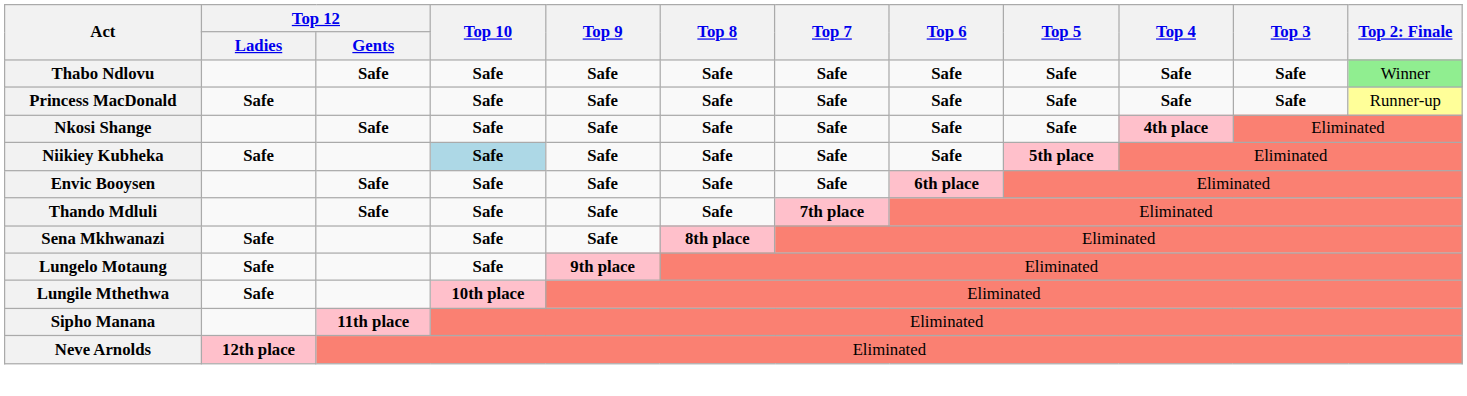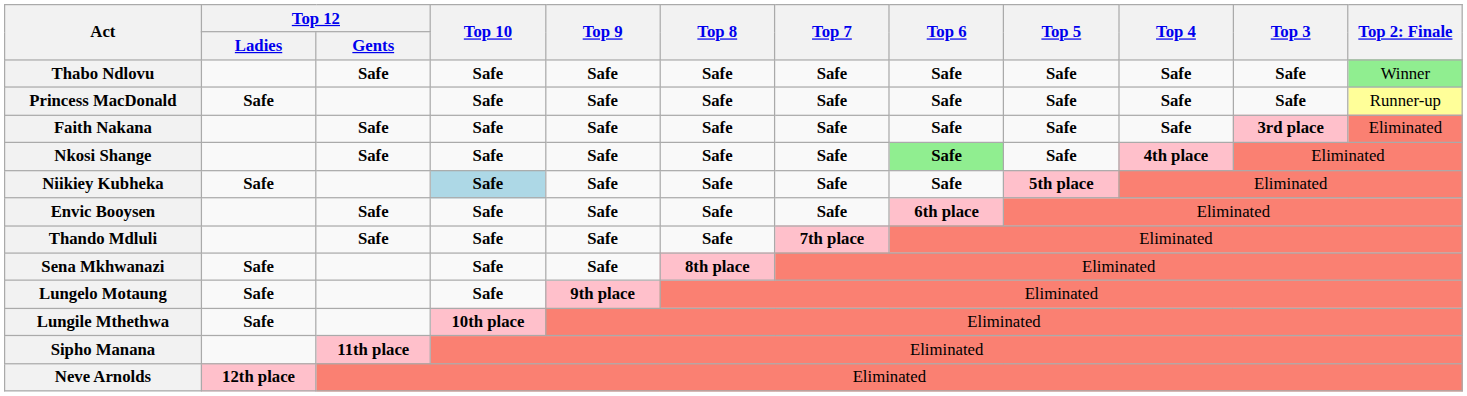 <table class="wikitable" style="text-align:center; font-size:85%">
 <tr>
 <th style="width:12%" rowspan="2"  scope="col">Act</th>
 <th style="width:7%" colspan="2" scope="col"><a href='#'>Top 12</a></th>
 <th style="width:7%" rowspan="2" scope="col"><a href='#'>Top 10</a></th>
 <th style="width:7%" rowspan="2" scope="col"><a href='#'>Top 9</a></th>
 <th style="width:7%" rowspan="2" scope="col"><a href='#'>Top 8</a></th>
 <th style="width:7%" rowspan="2" scope="col"><a href='#'>Top 7</a></th>
 <th style="width:7%" rowspan="2" scope="col"><a href='#'>Top 6</a></th>
 <th style="width:7%" rowspan="2" scope="col"><a href='#'>Top 5</a></th>
 <th style="width:7%" rowspan="2" scope="col"><a href='#'>Top 4</a></th>
 <th style="width:7%" rowspan="2" scope="col"><a href='#'>Top 3</a></th>
 <th style="width:7%" rowspan="2" scope="col"><a href='#'>Top 2: Finale</a></th>
 </tr>
 <tr>
 <th style="width:7%"><a href='#'>Ladies</a></th>
 <th style="width:7%"><a href='#'>Gents</a></th>
 </tr>
 <tr>
 <th scope="row">Thabo Ndlovu</th>
 <td></td>
 <td><strong>Safe</strong></td>
 <td><strong>Safe</strong></td>
 <td><strong>Safe</strong></td>
 <td><strong>Safe</strong></td>
 <td><strong>Safe</strong></td>
 <td><strong>Safe</strong></td>
 <td><strong>Safe</strong></td>
 <td><strong>Safe</strong></td>
 <td><strong>Safe</strong></td>
 <td style="background:lightgreen">Winner</td>
 </tr>
 <tr>
 <th scope="row">Princess MacDonald</th>
 <td><strong>Safe</strong></td>
 <td></td>
 <td><strong>Safe</strong></td>
 <td><strong>Safe</strong></td>
 <td><strong>Safe</strong></td>
 <td><strong>Safe</strong></td>
 <td><strong>Safe</strong></td>
 <td><strong>Safe</strong></td>
 <td><strong>Safe</strong></td>
 <td><strong>Safe</strong></td>
 <td style="background:#ff9;">Runner-up</td>
 </tr>
 <tr>
+<th scope="row">Faith Nakana</th>
+<td></td>
+<td><strong>Safe</strong></td>
+<td><strong>Safe</strong></td>
+<td><strong>Safe</strong></td>
+<td><strong>Safe</strong></td>
+<td><strong>Safe</strong></td>
+<td><strong>Safe</strong></td>
+<td><strong>Safe</strong></td>
+<td><strong>Safe</strong></td>
+<td style="background:pink"><strong>3rd place</strong></td>
+<td style="background:salmon">Eliminated</td>
+</tr>
+<tr>
 <th scope="row">Nkosi Shange</th>
 <td></td>
 <td><strong>Safe</strong></td>
 <td><strong>Safe</strong></td>
 <td><strong>Safe</strong></td>
 <td><strong>Safe</strong></td>
 <td><strong>Safe</strong></td>
-<td><strong>Safe</strong></td>
+<td style="background: lightgreen;"><strong>Safe</strong></td>
 <td><strong>Safe</strong></td>
 <td style="background:pink"><strong>4th place</strong></td>
 <td colspan="2" style="background:salmon">Eliminated</td>
 </tr>
 <tr>
 <th scope="row">Niikiey Kubheka</th>
 <td><strong>Safe</strong></td>
 <td></td>
 <td style="background: lightblue;"><strong>Safe</strong></td>
 <td><strong>Safe</strong></td>
 <td><strong>Safe</strong></td>
 <td><strong>Safe</strong></td>
 <td><strong>Safe</strong></td>
 <td style="background:pink"><strong>5th place</strong></td>
 <td colspan="3" style="background:salmon">Eliminated</td>
 </tr>
 <tr>
 <th scope="row">Envic Booysen</th>
 <td></td>
 <td><strong>Safe</strong></td>
 <td><strong>Safe</strong></td>
 <td><strong>Safe</strong></td>
 <td><strong>Safe</strong></td>
 <td><strong>Safe</strong></td>
 <td style="background:pink"><strong>6th place</strong></td>
 <td colspan="4" style="background:salmon">Eliminated</td>
 </tr>
 <tr>
 <th scope="row">Thando Mdluli</th>
 <td></td>
 <td><strong>Safe</strong></td>
 <td><strong>Safe</strong></td>
 <td><strong>Safe</strong></td>
 <td><strong>Safe</strong></td>
 <td style="background:pink"><strong>7th place</strong></td>
 <td colspan="5" style="background:salmon">Eliminated</td>
 </tr>
 <tr>
 <th scope="row">Sena Mkhwanazi</th>
 <td><strong>Safe</strong></td>
 <td></td>
 <td><strong>Safe</strong></td>
 <td><strong>Safe</strong></td>
 <td style="background:pink"><strong>8th place</strong></td>
 <td colspan="6" style="background:salmon">Eliminated</td>
 </tr>
 <tr>
 <th scope="row">Lungelo Motaung</th>
 <td><strong>Safe</strong></td>
 <td></td>
 <td><strong>Safe</strong></td>
 <td style="background:pink"><strong>9th place</strong></td>
 <td colspan="7" style="background:salmon">Eliminated</td>
 </tr>
 <tr>
 <th scope="row">Lungile Mthethwa</th>
 <td><strong>Safe</strong></td>
 <td></td>
 <td style="background:pink"><strong>10th place</strong></td>
 <td colspan="8" style="background:salmon">Eliminated</td>
 </tr>
 <tr>
 <th scope="row">Sipho Manana</th>
 <td></td>
 <td style="background:pink"><strong>11th place</strong></td>
 <td colspan="9" style="background:salmon">Eliminated</td>
 </tr>
 <tr>
 <th scope="row">Neve Arnolds</th>
 <td style="background:pink"><strong>12th place</strong></td>
 <td colspan="10" style="background:salmon">Eliminated</td>
 </tr>
 </table>
